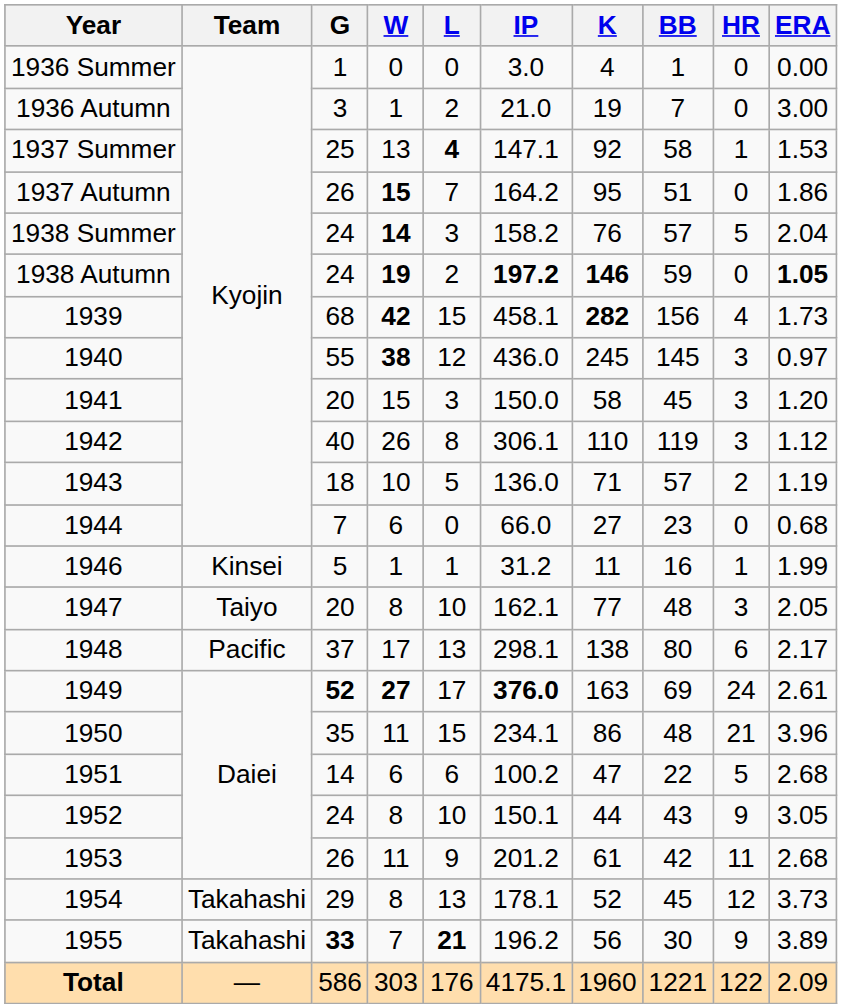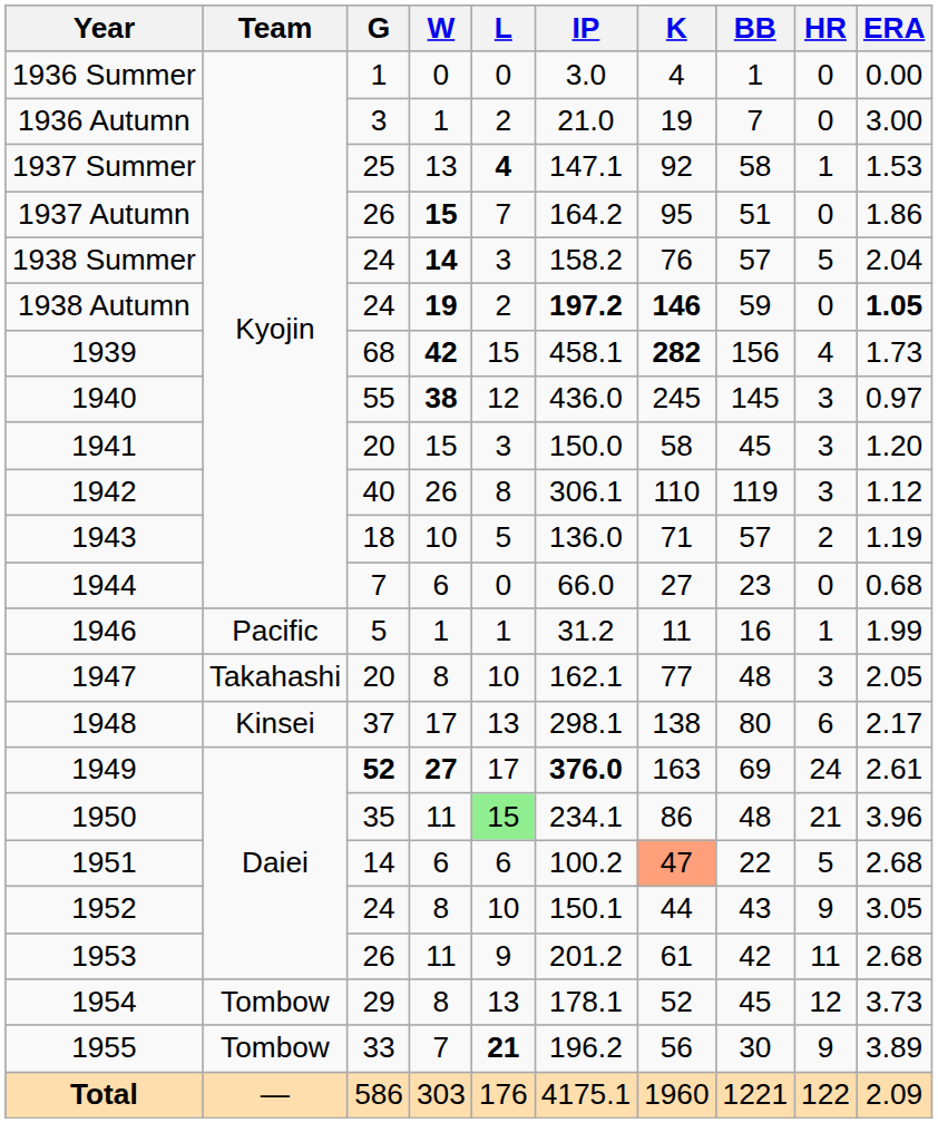 <table class="wikitable"  style="margin:1em auto;">
 <tr>
 <th>Year</th>
 <th>Team</th>
 <th>G</th>
 <th><a href='#'>W</a></th>
 <th><a href='#'>L</a></th>
 <th><a href='#'>IP</a></th>
 <th><a href='#'>K</a></th>
 <th><a href='#'>BB</a></th>
 <th><a href='#'>HR</a></th>
 <th><a href='#'>ERA</a></th>
 </tr>
 <tr align="center">
 <td>1936 Summer</td>
 <td rowspan=12>Kyojin</td>
 <td>1</td>
 <td>0</td>
 <td>0</td>
 <td>3.0</td>
 <td>4</td>
 <td>1</td>
 <td>0</td>
 <td>0.00</td>
 </tr>
 <tr align="center">
 <td>1936 Autumn</td>
 <td>3</td>
 <td>1</td>
 <td>2</td>
 <td>21.0</td>
 <td>19</td>
 <td>7</td>
 <td>0</td>
 <td>3.00</td>
 </tr>
 <tr align="center">
 <td>1937 Summer</td>
 <td>25</td>
 <td>13</td>
 <td><strong>4</strong></td>
 <td>147.1</td>
 <td>92</td>
 <td>58</td>
 <td>1</td>
 <td>1.53</td>
 </tr>
 <tr align="center">
 <td>1937 Autumn</td>
 <td>26</td>
 <td><strong>15</strong></td>
 <td>7</td>
 <td>164.2</td>
 <td>95</td>
 <td>51</td>
 <td>0</td>
 <td>1.86</td>
 </tr>
 <tr align="center">
 <td>1938 Summer</td>
 <td>24</td>
 <td><strong>14</strong></td>
 <td>3</td>
 <td>158.2</td>
 <td>76</td>
 <td>57</td>
 <td>5</td>
 <td>2.04</td>
 </tr>
 <tr align="center">
 <td>1938 Autumn</td>
 <td>24</td>
 <td><strong>19</strong></td>
 <td>2</td>
 <td><strong>197.2</strong></td>
 <td><strong>146</strong></td>
 <td>59</td>
 <td>0</td>
 <td><strong>1.05</strong></td>
 </tr>
 <tr align="center">
 <td>1939</td>
 <td>68</td>
 <td><strong>42</strong></td>
 <td>15</td>
 <td>458.1</td>
 <td><strong>282</strong></td>
 <td>156</td>
 <td>4</td>
 <td>1.73</td>
 </tr>
 <tr align="center">
 <td>1940</td>
 <td>55</td>
 <td><strong>38</strong></td>
 <td>12</td>
 <td>436.0</td>
 <td>245</td>
 <td>145</td>
 <td>3</td>
 <td>0.97</td>
 </tr>
 <tr align="center">
 <td>1941</td>
 <td>20</td>
 <td>15</td>
 <td>3</td>
 <td>150.0</td>
 <td>58</td>
 <td>45</td>
 <td>3</td>
 <td>1.20</td>
 </tr>
 <tr align="center">
 <td>1942</td>
 <td>40</td>
 <td>26</td>
 <td>8</td>
 <td>306.1</td>
 <td>110</td>
 <td>119</td>
 <td>3</td>
 <td>1.12</td>
 </tr>
 <tr align="center">
 <td>1943</td>
 <td>18</td>
 <td>10</td>
 <td>5</td>
 <td>136.0</td>
 <td>71</td>
 <td>57</td>
 <td>2</td>
 <td>1.19</td>
 </tr>
 <tr align="center">
 <td>1944</td>
 <td>7</td>
 <td>6</td>
 <td>0</td>
 <td>66.0</td>
 <td>27</td>
 <td>23</td>
 <td>0</td>
 <td>0.68</td>
 </tr>
 <tr align="center">
 <td>1946</td>
-<td>Kinsei</td>
+<td>Pacific</td>
 <td>5</td>
 <td>1</td>
 <td>1</td>
 <td>31.2</td>
 <td>11</td>
 <td>16</td>
 <td>1</td>
 <td>1.99</td>
 </tr>
 <tr align="center">
 <td>1947</td>
-<td>Taiyo</td>
+<td>Takahashi</td>
 <td>20</td>
 <td>8</td>
 <td>10</td>
 <td>162.1</td>
 <td>77</td>
 <td>48</td>
 <td>3</td>
 <td>2.05</td>
 </tr>
 <tr align="center">
 <td>1948</td>
-<td>Pacific</td>
+<td>Kinsei</td>
 <td>37</td>
 <td>17</td>
 <td>13</td>
 <td>298.1</td>
 <td>138</td>
 <td>80</td>
 <td>6</td>
 <td>2.17</td>
 </tr>
 <tr align="center">
 <td>1949</td>
 <td rowspan=5>Daiei</td>
 <td><strong>52</strong></td>
 <td><strong>27</strong></td>
 <td>17</td>
 <td><strong>376.0</strong></td>
 <td>163</td>
 <td>69</td>
 <td>24</td>
 <td>2.61</td>
 </tr>
 <tr align="center">
 <td>1950</td>
 <td>35</td>
 <td>11</td>
-<td>15</td>
+<td style="background: lightgreen;">15</td>
 <td>234.1</td>
 <td>86</td>
 <td>48</td>
 <td>21</td>
 <td>3.96</td>
 </tr>
 <tr align="center">
 <td>1951</td>
 <td>14</td>
 <td>6</td>
 <td>6</td>
 <td>100.2</td>
-<td>47</td>
+<td style="background: lightsalmon;">47</td>
 <td>22</td>
 <td>5</td>
 <td>2.68</td>
 </tr>
 <tr align="center">
 <td>1952</td>
 <td>24</td>
 <td>8</td>
 <td>10</td>
 <td>150.1</td>
 <td>44</td>
 <td>43</td>
 <td>9</td>
 <td>3.05</td>
 </tr>
 <tr align="center">
 <td>1953</td>
 <td>26</td>
 <td>11</td>
 <td>9</td>
 <td>201.2</td>
 <td>61</td>
 <td>42</td>
 <td>11</td>
 <td>2.68</td>
 </tr>
 <tr align="center">
 <td>1954</td>
-<td>Takahashi</td>
+<td>Tombow</td>
 <td>29</td>
 <td>8</td>
 <td>13</td>
 <td>178.1</td>
 <td>52</td>
 <td>45</td>
 <td>12</td>
 <td>3.73</td>
 </tr>
 <tr align="center">
 <td>1955</td>
-<td>Takahashi</td>
-<td><strong>33</strong></td>
+<td>Tombow</td>
+<td>33</td>
 <td>7</td>
 <td><strong>21</strong></td>
 <td>196.2</td>
 <td>56</td>
 <td>30</td>
 <td>9</td>
 <td>3.89</td>
 </tr>
 <tr align="center" style="background: #ffdead;">
 <td><strong>Total</strong></td>
 <td>―</td>
 <td>586</td>
 <td>303</td>
 <td>176</td>
 <td>4175.1</td>
 <td>1960</td>
 <td>1221</td>
 <td>122</td>
 <td>2.09</td>
 </tr>
 </table>
